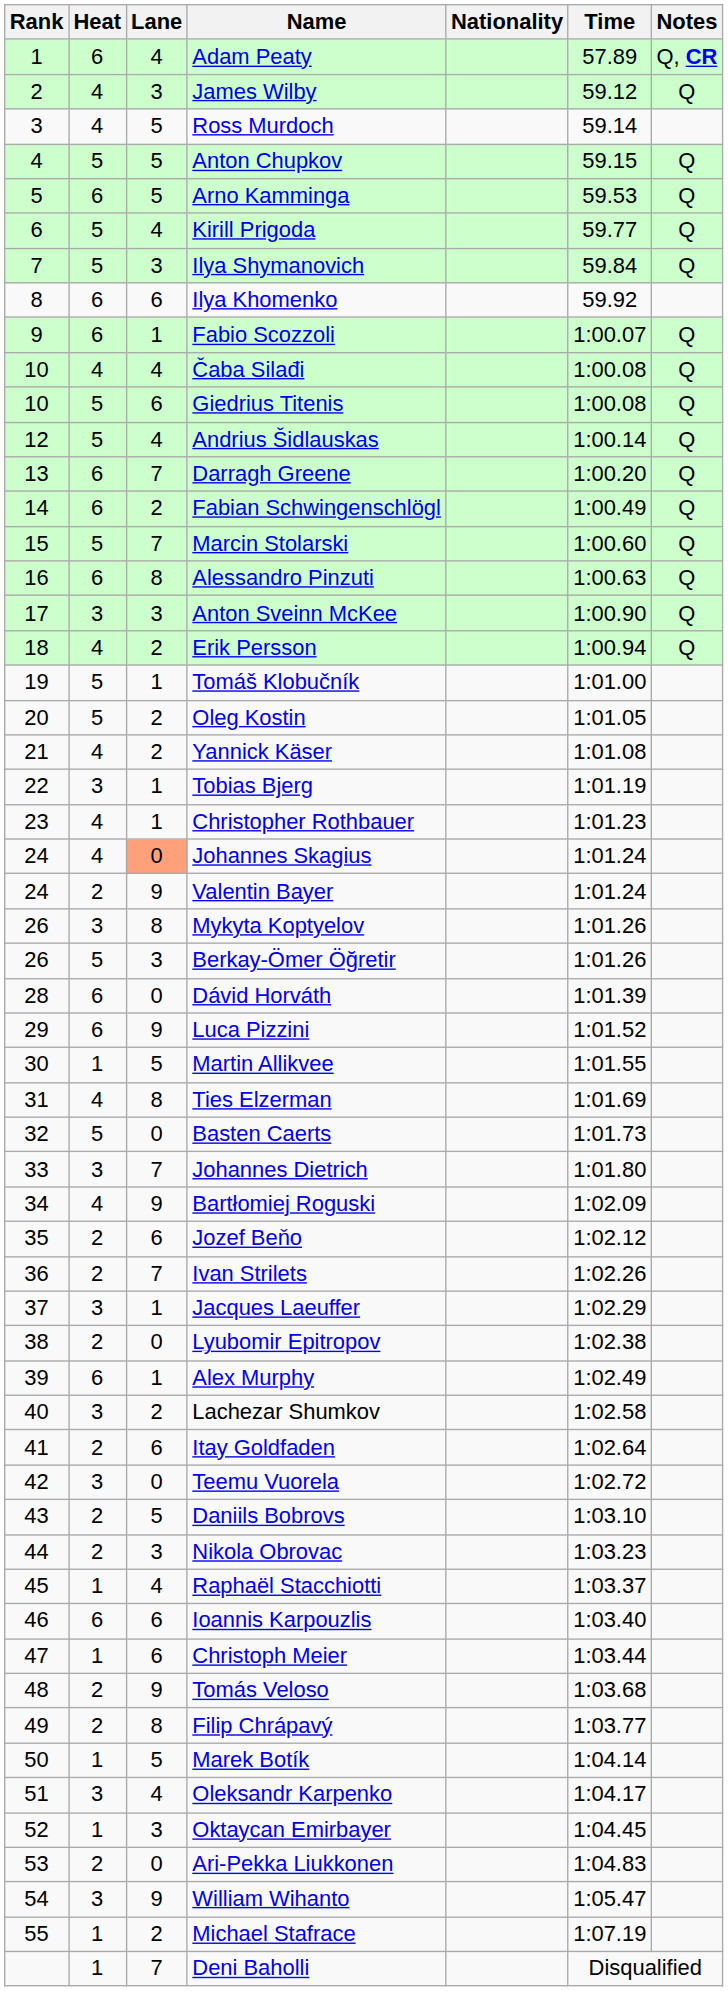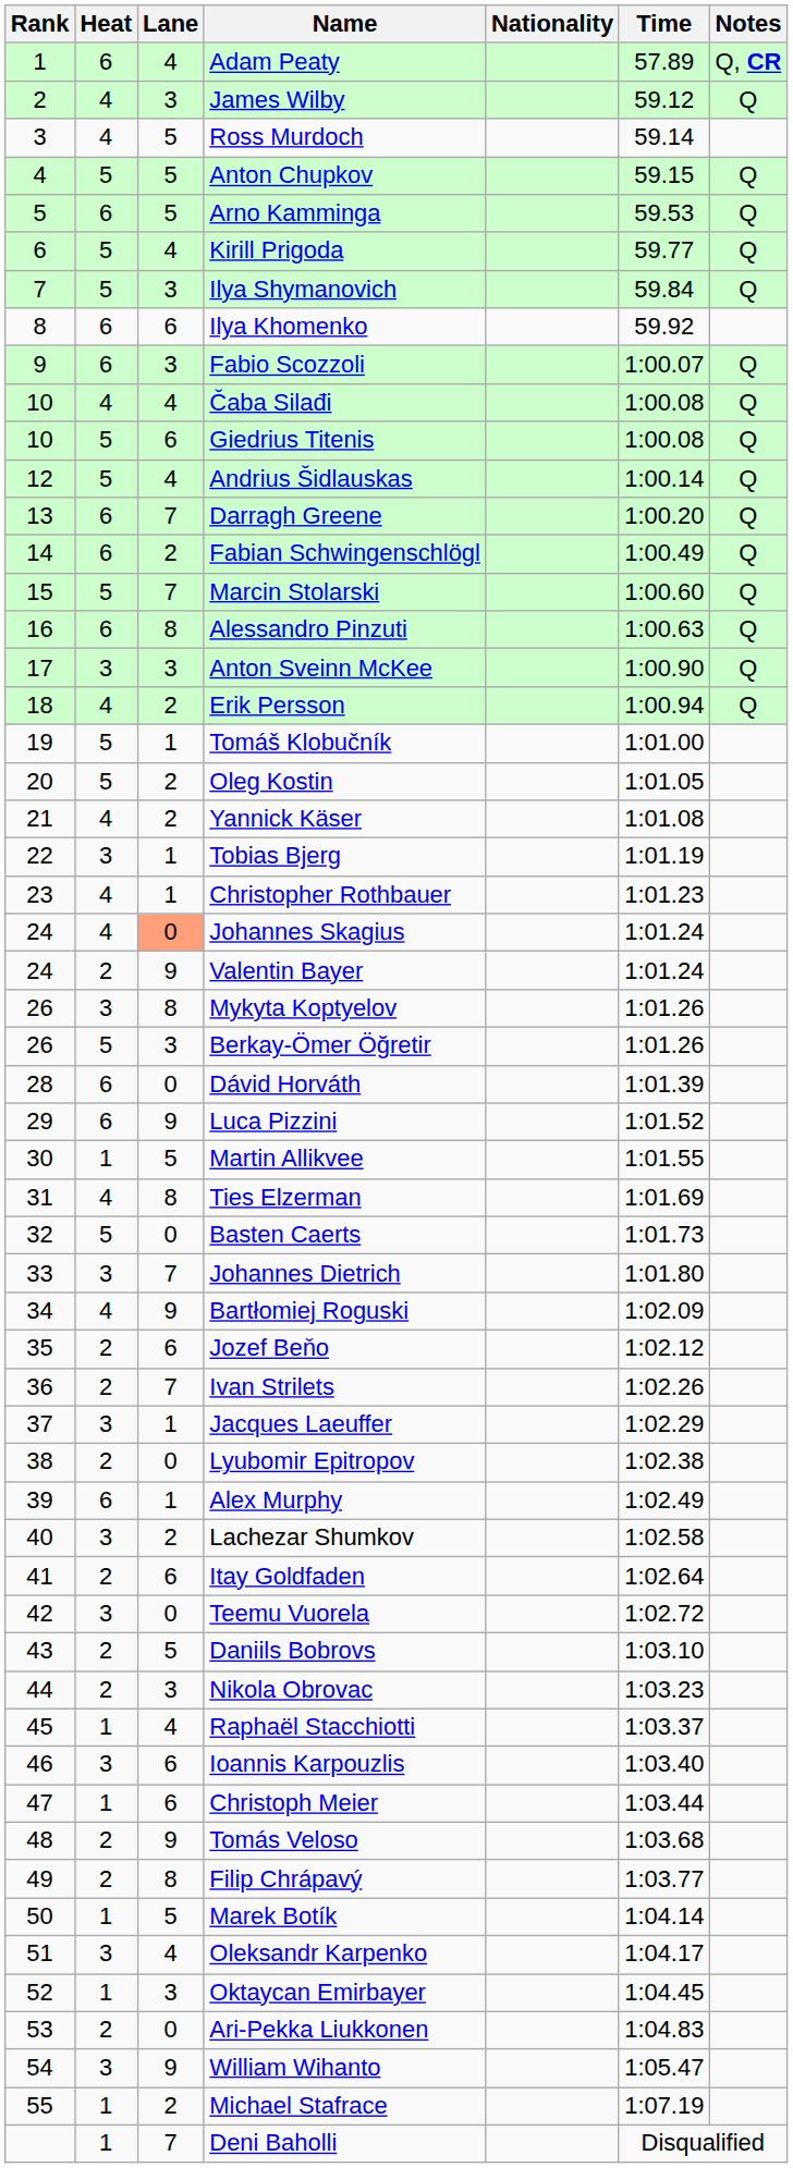 <table class="wikitable sortable" style="text-align:center">
 <tr>
 <th>Rank</th>
 <th>Heat</th>
 <th>Lane</th>
 <th>Name</th>
 <th>Nationality</th>
 <th>Time</th>
 <th>Notes</th>
 </tr>
 <tr bgcolor=ccffcc>
 <td>1</td>
 <td>6</td>
 <td>4</td>
 <td align=left><a href='#'>Adam Peaty</a></td>
 <td align=left></td>
 <td>57.89</td>
 <td>Q, <strong><a href='#'>CR</a></strong></td>
 </tr>
 <tr bgcolor=ccffcc>
 <td>2</td>
 <td>4</td>
 <td>3</td>
 <td align=left><a href='#'>James Wilby</a></td>
 <td align=left></td>
 <td>59.12</td>
 <td>Q</td>
 </tr>
 <tr>
 <td>3</td>
 <td>4</td>
 <td>5</td>
 <td align=left><a href='#'>Ross Murdoch</a></td>
 <td align=left></td>
 <td>59.14</td>
 <td></td>
 </tr>
 <tr bgcolor=ccffcc>
 <td>4</td>
 <td>5</td>
 <td>5</td>
 <td align=left><a href='#'>Anton Chupkov</a></td>
 <td align=left></td>
 <td>59.15</td>
 <td>Q</td>
 </tr>
 <tr bgcolor=ccffcc>
 <td>5</td>
 <td>6</td>
 <td>5</td>
 <td align=left><a href='#'>Arno Kamminga</a></td>
 <td align=left></td>
 <td>59.53</td>
 <td>Q</td>
 </tr>
 <tr bgcolor=ccffcc>
 <td>6</td>
 <td>5</td>
 <td>4</td>
 <td align=left><a href='#'>Kirill Prigoda</a></td>
 <td align=left></td>
 <td>59.77</td>
 <td>Q</td>
 </tr>
 <tr bgcolor=ccffcc>
 <td>7</td>
 <td>5</td>
 <td>3</td>
 <td align=left><a href='#'>Ilya Shymanovich</a></td>
 <td align=left></td>
 <td>59.84</td>
 <td>Q</td>
 </tr>
 <tr>
 <td>8</td>
 <td>6</td>
 <td>6</td>
 <td align=left><a href='#'>Ilya Khomenko</a></td>
 <td align=left></td>
 <td>59.92</td>
 <td></td>
 </tr>
 <tr bgcolor=ccffcc>
 <td>9</td>
 <td>6</td>
-<td>1</td>
+<td>3</td>
 <td align=left><a href='#'>Fabio Scozzoli</a></td>
 <td align=left></td>
 <td>1:00.07</td>
 <td>Q</td>
 </tr>
 <tr bgcolor=ccffcc>
 <td>10</td>
 <td>4</td>
 <td>4</td>
 <td align=left><a href='#'>Čaba Silađi</a></td>
 <td align=left></td>
 <td>1:00.08</td>
 <td>Q</td>
 </tr>
 <tr bgcolor=ccffcc>
 <td>10</td>
 <td>5</td>
 <td>6</td>
 <td align=left><a href='#'>Giedrius Titenis</a></td>
 <td align=left></td>
 <td>1:00.08</td>
 <td>Q</td>
 </tr>
 <tr bgcolor=ccffcc>
 <td>12</td>
 <td>5</td>
 <td>4</td>
 <td align=left><a href='#'>Andrius Šidlauskas</a></td>
 <td align=left></td>
 <td>1:00.14</td>
 <td>Q</td>
 </tr>
 <tr bgcolor=ccffcc>
 <td>13</td>
 <td>6</td>
 <td>7</td>
 <td align=left><a href='#'>Darragh Greene</a></td>
 <td align=left></td>
 <td>1:00.20</td>
 <td>Q</td>
 </tr>
 <tr bgcolor=ccffcc>
 <td>14</td>
 <td>6</td>
 <td>2</td>
 <td align=left><a href='#'>Fabian Schwingenschlögl</a></td>
 <td align=left></td>
 <td>1:00.49</td>
 <td>Q</td>
 </tr>
 <tr bgcolor=ccffcc>
 <td>15</td>
 <td>5</td>
 <td>7</td>
 <td align=left><a href='#'>Marcin Stolarski</a></td>
 <td align=left></td>
 <td>1:00.60</td>
 <td>Q</td>
 </tr>
 <tr bgcolor=ccffcc>
 <td>16</td>
 <td>6</td>
 <td>8</td>
 <td align=left><a href='#'>Alessandro Pinzuti</a></td>
 <td align=left></td>
 <td>1:00.63</td>
 <td>Q</td>
 </tr>
 <tr bgcolor=ccffcc>
 <td>17</td>
 <td>3</td>
 <td>3</td>
 <td align=left><a href='#'>Anton Sveinn McKee</a></td>
 <td align=left></td>
 <td>1:00.90</td>
 <td>Q</td>
 </tr>
 <tr bgcolor=ccffcc>
 <td>18</td>
 <td>4</td>
 <td>2</td>
 <td align=left><a href='#'>Erik Persson</a></td>
 <td align=left></td>
 <td>1:00.94</td>
 <td>Q</td>
 </tr>
 <tr>
 <td>19</td>
 <td>5</td>
 <td>1</td>
 <td align=left><a href='#'>Tomáš Klobučník</a></td>
 <td align=left></td>
 <td>1:01.00</td>
 <td></td>
 </tr>
 <tr>
 <td>20</td>
 <td>5</td>
 <td>2</td>
 <td align=left><a href='#'>Oleg Kostin</a></td>
 <td align=left></td>
 <td>1:01.05</td>
 <td></td>
 </tr>
 <tr>
 <td>21</td>
 <td>4</td>
 <td>2</td>
 <td align=left><a href='#'>Yannick Käser</a></td>
 <td align=left></td>
 <td>1:01.08</td>
 <td></td>
 </tr>
 <tr>
 <td>22</td>
 <td>3</td>
 <td>1</td>
 <td align=left><a href='#'>Tobias Bjerg</a></td>
 <td align=left></td>
 <td>1:01.19</td>
 <td></td>
 </tr>
 <tr>
 <td>23</td>
 <td>4</td>
 <td>1</td>
 <td align=left><a href='#'>Christopher Rothbauer</a></td>
 <td align=left></td>
 <td>1:01.23</td>
 <td></td>
 </tr>
 <tr>
 <td>24</td>
 <td>4</td>
 <td style="background: lightsalmon;">0</td>
 <td align=left><a href='#'>Johannes Skagius</a></td>
 <td align=left></td>
 <td>1:01.24</td>
 <td></td>
 </tr>
 <tr>
 <td>24</td>
 <td>2</td>
 <td>9</td>
 <td align=left><a href='#'>Valentin Bayer</a></td>
 <td align=left></td>
 <td>1:01.24</td>
 <td></td>
 </tr>
 <tr>
 <td>26</td>
 <td>3</td>
 <td>8</td>
 <td align=left><a href='#'>Mykyta Koptyelov</a></td>
 <td align=left></td>
 <td>1:01.26</td>
 <td></td>
 </tr>
 <tr>
 <td>26</td>
 <td>5</td>
 <td>3</td>
 <td align=left><a href='#'>Berkay-Ömer Öğretir</a></td>
 <td align=left></td>
 <td>1:01.26</td>
 <td></td>
 </tr>
 <tr>
 <td>28</td>
 <td>6</td>
 <td>0</td>
 <td align=left><a href='#'>Dávid Horváth</a></td>
 <td align=left></td>
 <td>1:01.39</td>
 <td></td>
 </tr>
 <tr>
 <td>29</td>
 <td>6</td>
 <td>9</td>
 <td align=left><a href='#'>Luca Pizzini</a></td>
 <td align=left></td>
 <td>1:01.52</td>
 <td></td>
 </tr>
 <tr>
 <td>30</td>
 <td>1</td>
 <td>5</td>
 <td align=left><a href='#'>Martin Allikvee</a></td>
 <td align=left></td>
 <td>1:01.55</td>
 <td></td>
 </tr>
 <tr>
 <td>31</td>
 <td>4</td>
 <td>8</td>
 <td align=left><a href='#'>Ties Elzerman</a></td>
 <td align=left></td>
 <td>1:01.69</td>
 <td></td>
 </tr>
 <tr>
 <td>32</td>
 <td>5</td>
 <td>0</td>
 <td align=left><a href='#'>Basten Caerts</a></td>
 <td align=left></td>
 <td>1:01.73</td>
 <td></td>
 </tr>
 <tr>
 <td>33</td>
 <td>3</td>
 <td>7</td>
 <td align=left><a href='#'>Johannes Dietrich</a></td>
 <td align=left></td>
 <td>1:01.80</td>
 <td></td>
 </tr>
 <tr>
 <td>34</td>
 <td>4</td>
 <td>9</td>
 <td align=left><a href='#'>Bartłomiej Roguski</a></td>
 <td align=left></td>
 <td>1:02.09</td>
 <td></td>
 </tr>
 <tr>
 <td>35</td>
 <td>2</td>
 <td>6</td>
 <td align=left><a href='#'>Jozef Beňo</a></td>
 <td align=left></td>
 <td>1:02.12</td>
 <td></td>
 </tr>
 <tr>
 <td>36</td>
 <td>2</td>
 <td>7</td>
 <td align=left><a href='#'>Ivan Strilets</a></td>
 <td align=left></td>
 <td>1:02.26</td>
 <td></td>
 </tr>
 <tr>
 <td>37</td>
 <td>3</td>
 <td>1</td>
 <td align=left><a href='#'>Jacques Laeuffer</a></td>
 <td align=left></td>
 <td>1:02.29</td>
 <td></td>
 </tr>
 <tr>
 <td>38</td>
 <td>2</td>
 <td>0</td>
 <td align=left><a href='#'>Lyubomir Epitropov</a></td>
 <td align=left></td>
 <td>1:02.38</td>
 <td></td>
 </tr>
 <tr>
 <td>39</td>
 <td>6</td>
 <td>1</td>
 <td align=left><a href='#'>Alex Murphy</a></td>
 <td align=left></td>
 <td>1:02.49</td>
 <td></td>
 </tr>
 <tr>
 <td>40</td>
 <td>3</td>
 <td>2</td>
 <td align=left>Lachezar Shumkov</td>
 <td align=left></td>
 <td>1:02.58</td>
 <td></td>
 </tr>
 <tr>
 <td>41</td>
 <td>2</td>
 <td>6</td>
 <td align=left><a href='#'>Itay Goldfaden</a></td>
 <td align=left></td>
 <td>1:02.64</td>
 <td></td>
 </tr>
 <tr>
 <td>42</td>
 <td>3</td>
 <td>0</td>
 <td align=left><a href='#'>Teemu Vuorela</a></td>
 <td align=left></td>
 <td>1:02.72</td>
 <td></td>
 </tr>
 <tr>
 <td>43</td>
 <td>2</td>
 <td>5</td>
 <td align=left><a href='#'>Daniils Bobrovs</a></td>
 <td align=left></td>
 <td>1:03.10</td>
 <td></td>
 </tr>
 <tr>
 <td>44</td>
 <td>2</td>
 <td>3</td>
 <td align=left><a href='#'>Nikola Obrovac</a></td>
 <td align=left></td>
 <td>1:03.23</td>
 <td></td>
 </tr>
 <tr>
 <td>45</td>
 <td>1</td>
 <td>4</td>
 <td align=left><a href='#'>Raphaël Stacchiotti</a></td>
 <td align=left></td>
 <td>1:03.37</td>
 <td></td>
 </tr>
 <tr>
 <td>46</td>
-<td>6</td>
+<td>3</td>
 <td>6</td>
 <td align=left><a href='#'>Ioannis Karpouzlis</a></td>
 <td align=left></td>
 <td>1:03.40</td>
 <td></td>
 </tr>
 <tr>
 <td>47</td>
 <td>1</td>
 <td>6</td>
 <td align=left><a href='#'>Christoph Meier</a></td>
 <td align=left></td>
 <td>1:03.44</td>
 <td></td>
 </tr>
 <tr>
 <td>48</td>
 <td>2</td>
 <td>9</td>
 <td align=left><a href='#'>Tomás Veloso</a></td>
 <td align=left></td>
 <td>1:03.68</td>
 <td></td>
 </tr>
 <tr>
 <td>49</td>
 <td>2</td>
 <td>8</td>
 <td align=left><a href='#'>Filip Chrápavý</a></td>
 <td align=left></td>
 <td>1:03.77</td>
 <td></td>
 </tr>
 <tr>
 <td>50</td>
 <td>1</td>
 <td>5</td>
 <td align=left><a href='#'>Marek Botík</a></td>
 <td align=left></td>
 <td>1:04.14</td>
 <td></td>
 </tr>
 <tr>
 <td>51</td>
 <td>3</td>
 <td>4</td>
 <td align=left><a href='#'>Oleksandr Karpenko</a></td>
 <td align=left></td>
 <td>1:04.17</td>
 <td></td>
 </tr>
 <tr>
 <td>52</td>
 <td>1</td>
 <td>3</td>
 <td align=left><a href='#'>Oktaycan Emirbayer</a></td>
 <td align=left></td>
 <td>1:04.45</td>
 <td></td>
 </tr>
 <tr>
 <td>53</td>
 <td>2</td>
 <td>0</td>
 <td align=left><a href='#'>Ari-Pekka Liukkonen</a></td>
 <td align=left></td>
 <td>1:04.83</td>
 <td></td>
 </tr>
 <tr>
 <td>54</td>
 <td>3</td>
 <td>9</td>
 <td align=left><a href='#'>William Wihanto</a></td>
 <td align=left></td>
 <td>1:05.47</td>
 <td></td>
 </tr>
 <tr>
 <td>55</td>
 <td>1</td>
 <td>2</td>
 <td align=left><a href='#'>Michael Stafrace</a></td>
 <td align=left></td>
 <td>1:07.19</td>
 <td></td>
 </tr>
 <tr>
 <td></td>
 <td>1</td>
 <td>7</td>
 <td align=left><a href='#'>Deni Baholli</a></td>
 <td align=left></td>
 <td colspan=2>Disqualified</td>
 </tr>
 </table>
